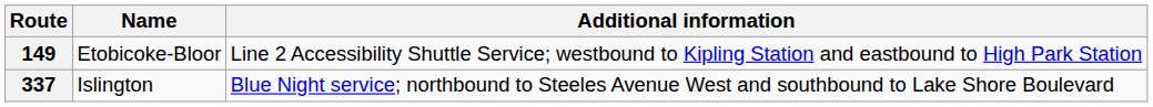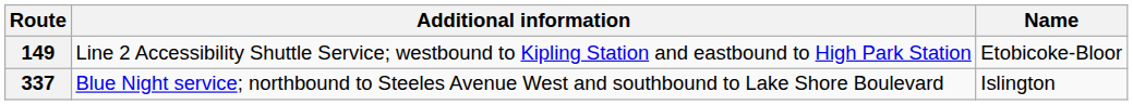 <table class="wikitable">
 <tr>
 <th>Route</th>
+<th>Additional information</th>
 <th>Name</th>
-<th>Additional information</th>
 </tr>
 <tr>
 <th>149</th>
+<td>Line 2 Accessibility Shuttle Service; westbound to <a href='#'>Kipling Station</a> and eastbound to <a href='#'>High Park Station</a><br></td>
 <td>Etobicoke-Bloor</td>
-<td>Line 2 Accessibility Shuttle Service; westbound to <a href='#'>Kipling Station</a> and eastbound to <a href='#'>High Park Station</a><br></td>
 </tr>
 <tr>
 <th>337</th>
+<td><a href='#'>Blue Night service</a>; northbound to Steeles Avenue West and southbound to Lake Shore Boulevard<br></td>
 <td>Islington</td>
-<td><a href='#'>Blue Night service</a>; northbound to Steeles Avenue West and southbound to Lake Shore Boulevard<br></td>
 </tr>
 </table>
